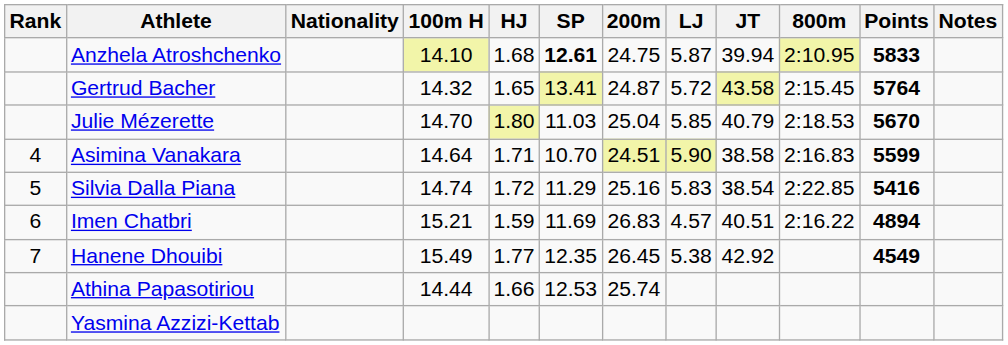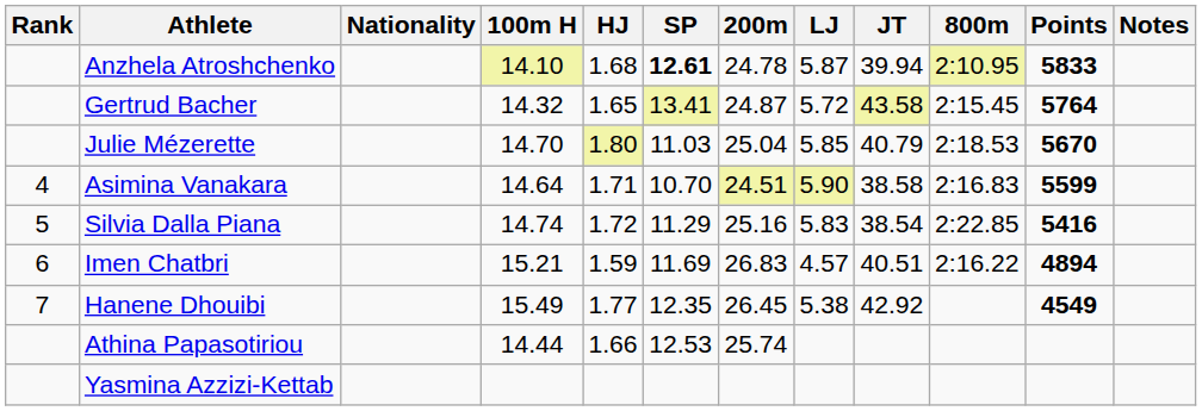 <table class="wikitable sortable" style=" text-align:center;">
 <tr>
 <th>Rank</th>
 <th>Athlete</th>
 <th>Nationality</th>
 <th>100m H</th>
 <th>HJ</th>
 <th>SP</th>
 <th>200m</th>
 <th>LJ</th>
 <th>JT</th>
 <th>800m</th>
 <th>Points</th>
 <th>Notes</th>
 </tr>
 <tr>
 <td></td>
 <td align=left><a href='#'>Anzhela Atroshchenko</a></td>
 <td align=left></td>
 <td bgcolor=#F2F5A9>14.10</td>
 <td>1.68</td>
 <td><strong>12.61</strong></td>
-<td>24.75</td>
+<td>24.78</td>
 <td>5.87</td>
 <td>39.94</td>
 <td bgcolor=#F2F5A9>2:10.95</td>
 <td><strong>5833</strong></td>
 <td></td>
 </tr>
 <tr>
 <td></td>
 <td align=left><a href='#'>Gertrud Bacher</a></td>
 <td align=left></td>
 <td>14.32</td>
 <td>1.65</td>
 <td bgcolor=#F2F5A9>13.41</td>
 <td>24.87</td>
 <td>5.72</td>
 <td bgcolor=#F2F5A9>43.58</td>
 <td>2:15.45</td>
 <td><strong>5764</strong></td>
 <td></td>
 </tr>
 <tr>
 <td></td>
 <td align=left><a href='#'>Julie Mézerette</a></td>
 <td align=left></td>
 <td>14.70</td>
 <td bgcolor=#F2F5A9>1.80</td>
 <td>11.03</td>
 <td>25.04</td>
 <td>5.85</td>
 <td>40.79</td>
 <td>2:18.53</td>
 <td><strong>5670</strong></td>
 <td></td>
 </tr>
 <tr>
 <td>4</td>
 <td align=left><a href='#'>Asimina Vanakara</a></td>
 <td align=left></td>
 <td>14.64</td>
 <td>1.71</td>
 <td>10.70</td>
 <td bgcolor=#F2F5A9>24.51</td>
 <td bgcolor=#F2F5A9>5.90</td>
 <td>38.58</td>
 <td>2:16.83</td>
 <td><strong>5599</strong></td>
 <td></td>
 </tr>
 <tr>
 <td>5</td>
 <td align=left><a href='#'>Silvia Dalla Piana</a></td>
 <td align=left></td>
 <td>14.74</td>
 <td>1.72</td>
 <td>11.29</td>
 <td>25.16</td>
 <td>5.83</td>
 <td>38.54</td>
 <td>2:22.85</td>
 <td><strong>5416</strong></td>
 <td></td>
 </tr>
 <tr>
 <td>6</td>
 <td align=left><a href='#'>Imen Chatbri</a></td>
 <td align=left></td>
 <td>15.21</td>
 <td>1.59</td>
 <td>11.69</td>
 <td>26.83</td>
 <td>4.57</td>
 <td>40.51</td>
 <td>2:16.22</td>
 <td><strong>4894</strong></td>
 <td></td>
 </tr>
 <tr>
 <td>7</td>
 <td align=left><a href='#'>Hanene Dhouibi</a></td>
 <td align=left></td>
 <td>15.49</td>
 <td>1.77</td>
 <td>12.35</td>
 <td>26.45</td>
 <td>5.38</td>
 <td>42.92</td>
 <td></td>
 <td><strong>4549</strong></td>
 <td></td>
 </tr>
 <tr>
 <td></td>
 <td align=left><a href='#'>Athina Papasotiriou</a></td>
 <td align=left></td>
 <td>14.44</td>
 <td>1.66</td>
 <td>12.53</td>
 <td>25.74</td>
 <td></td>
 <td></td>
 <td></td>
 <td><strong></strong></td>
 <td></td>
 </tr>
 <tr>
 <td></td>
 <td align=left><a href='#'>Yasmina Azzizi-Kettab</a></td>
 <td align=left></td>
 <td></td>
 <td></td>
 <td></td>
 <td></td>
 <td></td>
 <td></td>
 <td></td>
 <td><strong></strong></td>
 <td></td>
 </tr>
 </table>
